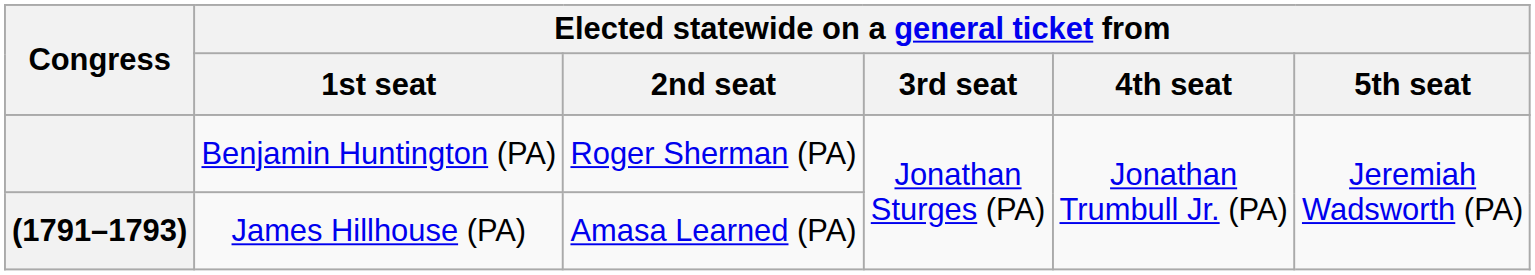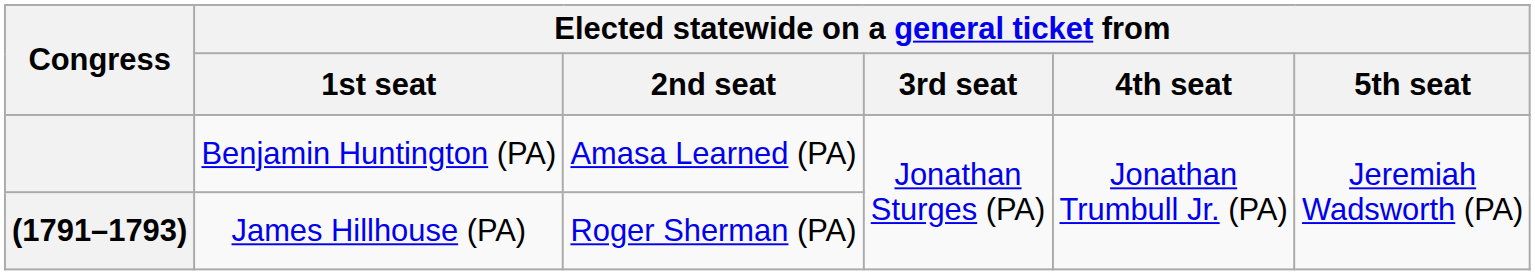 <table class=wikitable style="text-align:center">
 <tr>
 <th scope="col" rowspan=2>Congress</th>
 <th scope="colgroup" colspan=5>Elected statewide on a <a href='#'>general ticket</a> from </th>
 </tr>
 <tr style="height:2em">
 <th scope="col">1st seat</th>
 <th scope="col">2nd seat</th>
 <th scope="col">3rd seat</th>
 <th scope="col">4th seat</th>
 <th scope="col">5th seat</th>
 </tr>
 <tr style="height:2.5em">
 <th scope="row"><strong></strong> </th>
 <td><a href='#'>Benjamin Huntington</a> (PA)</td>
-<td><a href='#'>Roger Sherman</a> (PA)</td>
+<td><a href='#'>Amasa Learned</a> (PA)</td>
 <td rowspan=2 ><a href='#'>Jonathan<br>Sturges</a> (PA)</td>
 <td rowspan=2 ><a href='#'>Jonathan<br>Trumbull Jr.</a> (PA)</td>
 <td rowspan=2 ><a href='#'>Jeremiah<br>Wadsworth</a> (PA)</td>
 </tr>
 <tr style="height:2.5em">
 <th scope="row"><strong></strong> (1791–1793)</th>
 <td><a href='#'>James Hillhouse</a> (PA)</td>
-<td><a href='#'>Amasa Learned</a> (PA)</td>
+<td><a href='#'>Roger Sherman</a> (PA)</td>
 </tr>
 </table>
